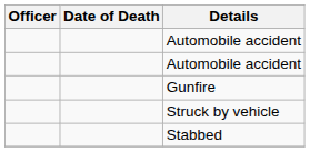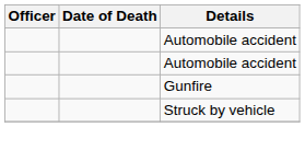 <table class="wikitable">
 <tr>
 <th>Officer</th>
 <th>Date of Death</th>
 <th>Details</th>
 </tr>
 <tr>
 <td></td>
 <td></td>
 <td>Automobile accident</td>
 </tr>
 <tr>
 <td></td>
 <td></td>
 <td>Automobile accident</td>
 </tr>
 <tr>
 <td></td>
 <td></td>
 <td>Gunfire</td>
 </tr>
 <tr>
 <td></td>
 <td></td>
 <td>Struck by vehicle</td>
 </tr>
 <tr>
-<td></td>
-<td></td>
-<td>Stabbed</td>
-</tr>
-<tr>
 </tr>
 </table>
